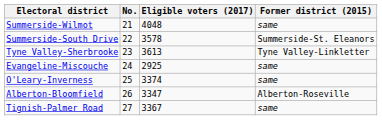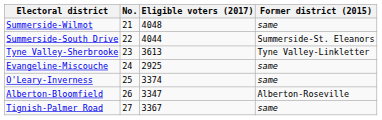 <table class="wikitable sortable">
 <tr>
 <th>Electoral district</th>
 <th>No.</th>
 <th>Eligible voters (2017)</th>
 <th>Former district (2015)</th>
 </tr>
 <tr>
 <td><a href='#'>Summerside-Wilmot</a></td>
 <td>21</td>
 <td>4048</td>
 <td><em>same</em></td>
 </tr>
 <tr>
 <td><a href='#'>Summerside-South Drive</a></td>
 <td>22</td>
-<td>3578</td>
+<td>4044</td>
 <td>Summerside-St. Eleanors</td>
 </tr>
 <tr>
 <td><a href='#'>Tyne Valley-Sherbrooke</a></td>
 <td>23</td>
 <td>3613</td>
 <td>Tyne Valley-Linkletter</td>
 </tr>
 <tr>
 <td><a href='#'>Evangeline-Miscouche</a></td>
 <td>24</td>
 <td>2925</td>
 <td><em>same</em></td>
 </tr>
 <tr>
 <td><a href='#'>O'Leary-Inverness</a></td>
 <td>25</td>
 <td>3374</td>
 <td><em>same</em></td>
 </tr>
 <tr>
 <td><a href='#'>Alberton-Bloomfield</a></td>
 <td>26</td>
 <td>3347</td>
 <td>Alberton-Roseville</td>
 </tr>
 <tr>
 <td><a href='#'>Tignish-Palmer Road</a></td>
 <td>27</td>
 <td>3367</td>
 <td><em>same</em></td>
 </tr>
 </table>
